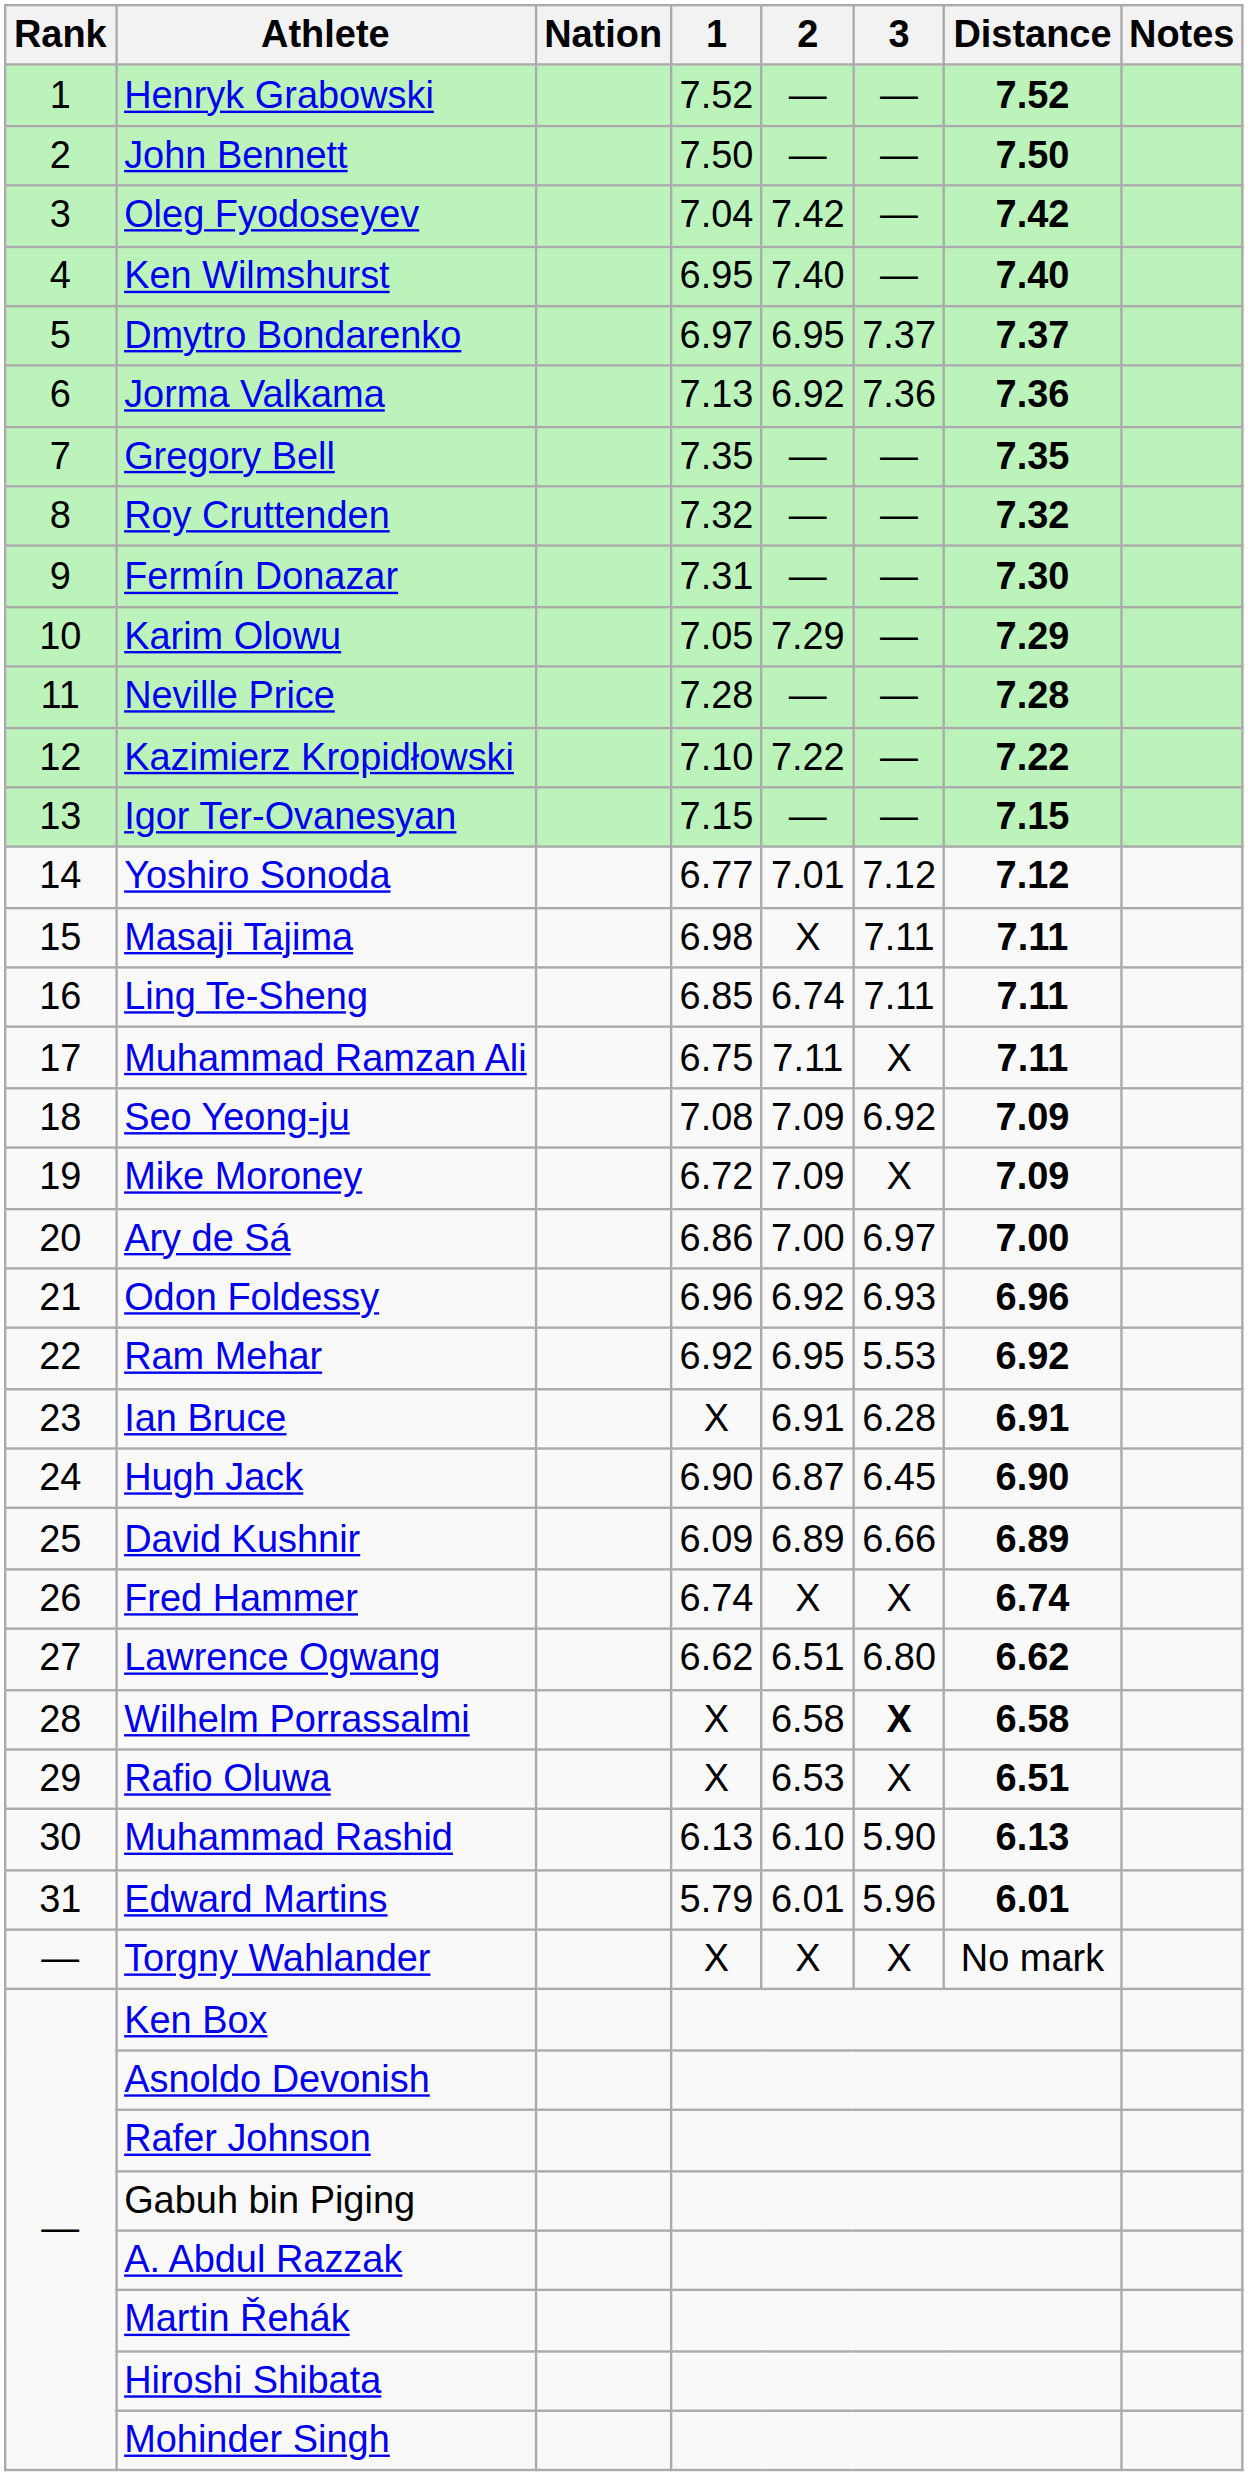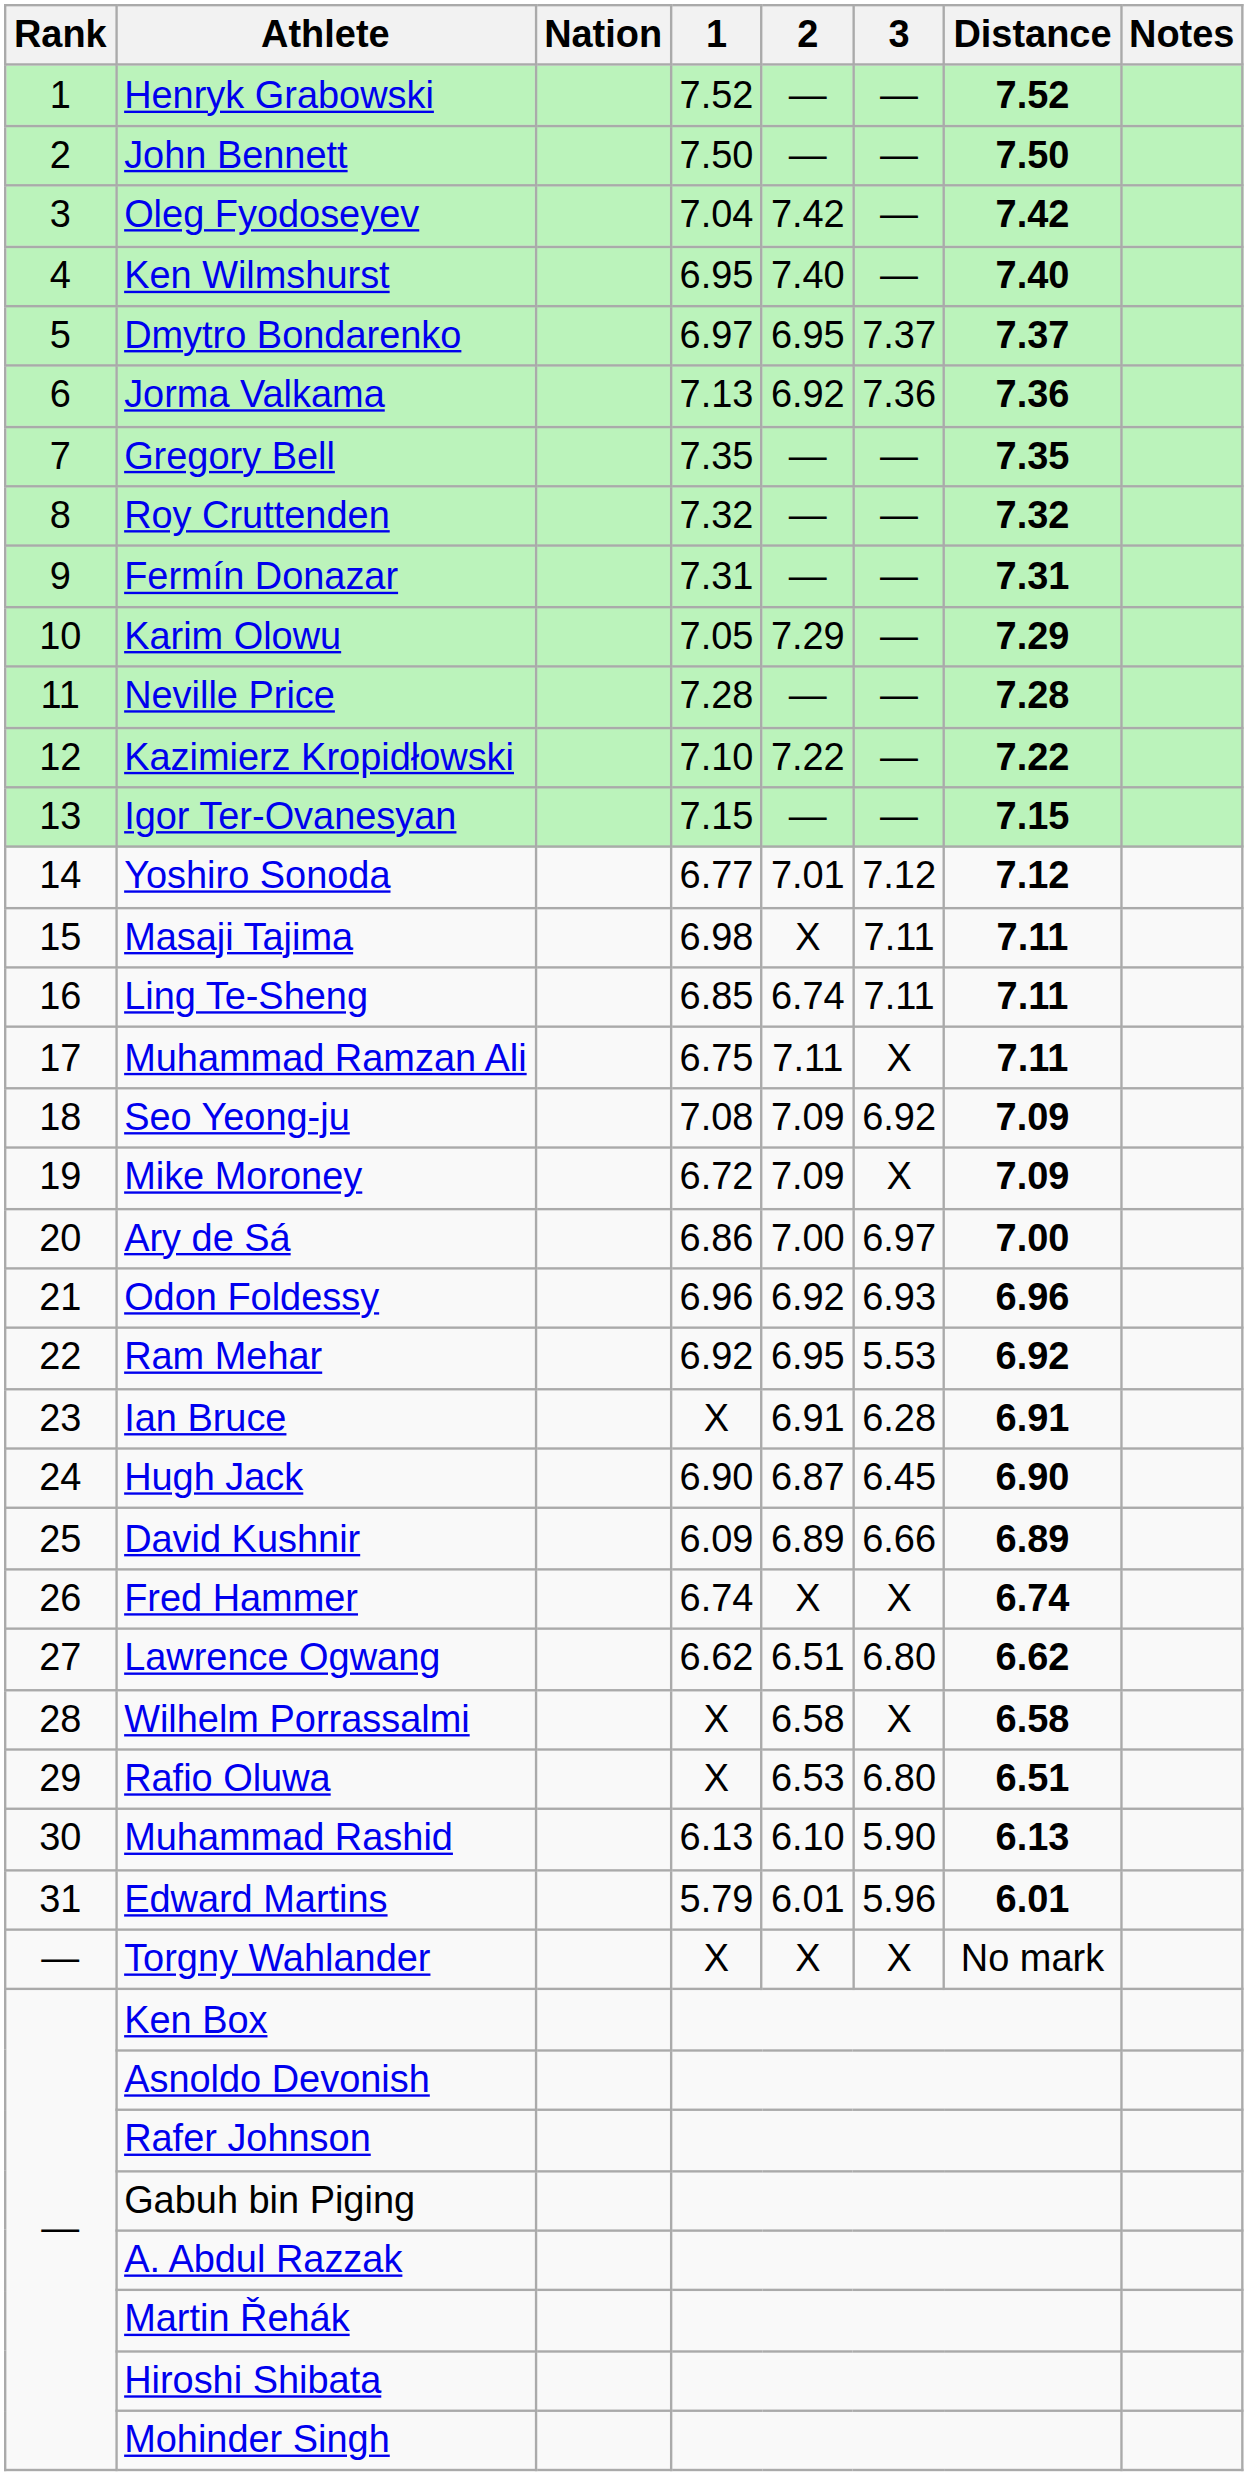 <table class="sortable wikitable" style="text-align:center">
 <tr>
 <th>Rank</th>
 <th>Athlete</th>
 <th>Nation</th>
 <th>1</th>
 <th>2</th>
 <th>3</th>
 <th>Distance</th>
 <th>Notes</th>
 </tr>
 <tr bgcolor=bbf3bb>
 <td>1</td>
 <td align=left><a href='#'>Henryk Grabowski</a></td>
 <td align=left></td>
 <td>7.52</td>
 <td data-sort-value=1.00>—</td>
 <td data-sort-value=1.00>—</td>
 <td><strong>7.52</strong></td>
 <td></td>
 </tr>
 <tr bgcolor=bbf3bb>
 <td>2</td>
 <td align=left><a href='#'>John Bennett</a></td>
 <td align=left></td>
 <td>7.50</td>
 <td data-sort-value=1.00>—</td>
 <td data-sort-value=1.00>—</td>
 <td><strong>7.50</strong></td>
 <td></td>
 </tr>
 <tr bgcolor=bbf3bb>
 <td>3</td>
 <td align=left><a href='#'>Oleg Fyodoseyev</a></td>
 <td align=left></td>
 <td>7.04</td>
 <td>7.42</td>
 <td data-sort-value=1.00>—</td>
 <td><strong>7.42</strong></td>
 <td></td>
 </tr>
 <tr bgcolor=bbf3bb>
 <td>4</td>
 <td align=left><a href='#'>Ken Wilmshurst</a></td>
 <td align=left></td>
 <td>6.95</td>
 <td>7.40</td>
 <td data-sort-value=1.00>—</td>
 <td><strong>7.40</strong></td>
 <td></td>
 </tr>
 <tr bgcolor=bbf3bb>
 <td>5</td>
 <td align=left><a href='#'>Dmytro Bondarenko</a></td>
 <td align=left></td>
 <td>6.97</td>
 <td>6.95</td>
 <td>7.37</td>
 <td><strong>7.37</strong></td>
 <td></td>
 </tr>
 <tr bgcolor=bbf3bb>
 <td>6</td>
 <td align=left><a href='#'>Jorma Valkama</a></td>
 <td align=left></td>
 <td>7.13</td>
 <td>6.92</td>
 <td>7.36</td>
 <td><strong>7.36</strong></td>
 <td></td>
 </tr>
 <tr bgcolor=bbf3bb>
 <td>7</td>
 <td align=left><a href='#'>Gregory Bell</a></td>
 <td align=left></td>
 <td>7.35</td>
 <td data-sort-value=1.00>—</td>
 <td data-sort-value=1.00>—</td>
 <td><strong>7.35</strong></td>
 <td></td>
 </tr>
 <tr bgcolor=bbf3bb>
 <td>8</td>
 <td align=left><a href='#'>Roy Cruttenden</a></td>
 <td align=left></td>
 <td>7.32</td>
 <td data-sort-value=1.00>—</td>
 <td data-sort-value=1.00>—</td>
 <td><strong>7.32</strong></td>
 <td></td>
 </tr>
 <tr bgcolor=bbf3bb>
 <td>9</td>
 <td align=left><a href='#'>Fermín Donazar</a></td>
 <td align=left></td>
 <td>7.31</td>
 <td data-sort-value=1.00>—</td>
 <td data-sort-value=1.00>—</td>
-<td><strong>7.30</strong></td>
+<td><strong>7.31</strong></td>
 <td></td>
 </tr>
 <tr bgcolor=bbf3bb>
 <td>10</td>
 <td align=left><a href='#'>Karim Olowu</a></td>
 <td align=left></td>
 <td>7.05</td>
 <td>7.29</td>
 <td data-sort-value=1.00>—</td>
 <td><strong>7.29</strong></td>
 <td></td>
 </tr>
 <tr bgcolor=bbf3bb>
 <td>11</td>
 <td align=left><a href='#'>Neville Price</a></td>
 <td align=left></td>
 <td>7.28</td>
 <td data-sort-value=1.00>—</td>
 <td data-sort-value=1.00>—</td>
 <td><strong>7.28</strong></td>
 <td></td>
 </tr>
 <tr bgcolor=bbf3bb>
 <td>12</td>
 <td align=left><a href='#'>Kazimierz Kropidłowski</a></td>
 <td align=left></td>
 <td>7.10</td>
 <td>7.22</td>
 <td data-sort-value=1.00>—</td>
 <td><strong>7.22</strong></td>
 <td></td>
 </tr>
 <tr bgcolor=bbf3bb>
 <td>13</td>
 <td align=left><a href='#'>Igor Ter-Ovanesyan</a></td>
 <td align=left></td>
 <td>7.15</td>
 <td data-sort-value=1.00>—</td>
 <td data-sort-value=1.00>—</td>
 <td><strong>7.15</strong></td>
 <td></td>
 </tr>
 <tr>
 <td>14</td>
 <td align=left><a href='#'>Yoshiro Sonoda</a></td>
 <td align=left></td>
 <td>6.77</td>
 <td>7.01</td>
 <td>7.12</td>
 <td><strong>7.12</strong></td>
 <td></td>
 </tr>
 <tr>
 <td>15</td>
 <td align=left><a href='#'>Masaji Tajima</a></td>
 <td align=left></td>
 <td>6.98</td>
 <td data-sort-value=1.00>X</td>
 <td>7.11</td>
 <td><strong>7.11</strong></td>
 <td></td>
 </tr>
 <tr>
 <td>16</td>
 <td align=left><a href='#'>Ling Te-Sheng</a></td>
 <td align=left></td>
 <td>6.85</td>
 <td>6.74</td>
 <td>7.11</td>
 <td><strong>7.11</strong></td>
 <td></td>
 </tr>
 <tr>
 <td>17</td>
 <td align=left><a href='#'>Muhammad Ramzan Ali</a></td>
 <td align=left></td>
 <td>6.75</td>
 <td>7.11</td>
 <td data-sort-value=1.00>X</td>
 <td><strong>7.11</strong></td>
 <td></td>
 </tr>
 <tr>
 <td>18</td>
 <td align=left><a href='#'>Seo Yeong-ju</a></td>
 <td align=left></td>
 <td>7.08</td>
 <td>7.09</td>
 <td>6.92</td>
 <td><strong>7.09</strong></td>
 <td></td>
 </tr>
 <tr>
 <td>19</td>
 <td align=left><a href='#'>Mike Moroney</a></td>
 <td align=left></td>
 <td>6.72</td>
 <td>7.09</td>
 <td data-sort-value=1.00>X</td>
 <td><strong>7.09</strong></td>
 <td></td>
 </tr>
 <tr>
 <td>20</td>
 <td align=left><a href='#'>Ary de Sá</a></td>
 <td align=left></td>
 <td>6.86</td>
 <td>7.00</td>
 <td>6.97</td>
 <td><strong>7.00</strong></td>
 <td></td>
 </tr>
 <tr>
 <td>21</td>
 <td align=left><a href='#'>Odon Foldessy</a></td>
 <td align=left></td>
 <td>6.96</td>
 <td>6.92</td>
 <td>6.93</td>
 <td><strong>6.96</strong></td>
 <td></td>
 </tr>
 <tr>
 <td>22</td>
 <td align=left><a href='#'>Ram Mehar</a></td>
 <td align=left></td>
 <td>6.92</td>
 <td>6.95</td>
 <td>5.53</td>
 <td><strong>6.92</strong></td>
 <td></td>
 </tr>
 <tr>
 <td>23</td>
 <td align=left><a href='#'>Ian Bruce</a></td>
 <td align=left></td>
 <td data-sort-value=1.00>X</td>
 <td>6.91</td>
 <td>6.28</td>
 <td><strong>6.91</strong></td>
 <td></td>
 </tr>
 <tr>
 <td>24</td>
 <td align=left><a href='#'>Hugh Jack</a></td>
 <td align=left></td>
 <td>6.90</td>
 <td>6.87</td>
 <td>6.45</td>
 <td><strong>6.90</strong></td>
 <td></td>
 </tr>
 <tr>
 <td>25</td>
 <td align=left><a href='#'>David Kushnir</a></td>
 <td align=left></td>
 <td>6.09</td>
 <td>6.89</td>
 <td>6.66</td>
 <td><strong>6.89</strong></td>
 <td></td>
 </tr>
 <tr>
 <td>26</td>
 <td align=left><a href='#'>Fred Hammer</a></td>
 <td align=left></td>
 <td>6.74</td>
 <td data-sort-value=1.00>X</td>
 <td data-sort-value=1.00>X</td>
 <td><strong>6.74</strong></td>
 <td></td>
 </tr>
 <tr>
 <td>27</td>
 <td align=left><a href='#'>Lawrence Ogwang</a></td>
 <td align=left></td>
 <td>6.62</td>
 <td>6.51</td>
 <td>6.80</td>
 <td><strong>6.62</strong></td>
 <td></td>
 </tr>
 <tr>
 <td>28</td>
 <td align=left><a href='#'>Wilhelm Porrassalmi</a></td>
 <td align=left></td>
 <td data-sort-value=1.00>X</td>
 <td>6.58</td>
-<td data-sort-value=1.00><strong>X</strong></td>
+<td data-sort-value=1.00>X</td>
 <td><strong>6.58</strong></td>
 <td></td>
 </tr>
 <tr>
 <td>29</td>
 <td align=left><a href='#'>Rafio Oluwa</a></td>
 <td align=left></td>
 <td data-sort-value=1.00>X</td>
 <td>6.53</td>
-<td data-sort-value=1.00>X</td>
+<td>6.80</td>
 <td><strong>6.51</strong></td>
 <td></td>
 </tr>
 <tr>
 <td>30</td>
 <td align=left><a href='#'>Muhammad Rashid</a></td>
 <td align=left></td>
 <td>6.13</td>
 <td>6.10</td>
 <td>5.90</td>
 <td><strong>6.13</strong></td>
 <td></td>
 </tr>
 <tr>
 <td>31</td>
 <td align=left><a href='#'>Edward Martins</a></td>
 <td align=left></td>
 <td>5.79</td>
 <td>6.01</td>
 <td>5.96</td>
 <td><strong>6.01</strong></td>
 <td></td>
 </tr>
 <tr>
 <td data-sort-value=32>—</td>
 <td align=left><a href='#'>Torgny Wahlander</a></td>
 <td align=left></td>
 <td data-sort-value=1.00>X</td>
 <td data-sort-value=1.00>X</td>
 <td data-sort-value=1.00>X</td>
 <td data-sort-value=1.00>No mark</td>
 <td></td>
 </tr>
 <tr>
 <td rowspan=8 data-sort-value=33>—</td>
 <td align=left><a href='#'>Ken Box</a></td>
 <td align=left></td>
 <td colspan=4 data-sort=value=0.00></td>
 <td></td>
 </tr>
 <tr>
 <td align=left><a href='#'>Asnoldo Devonish</a></td>
 <td align=left></td>
 <td colspan=4 data-sort=value=0.00></td>
 <td></td>
 </tr>
 <tr>
 <td align=left><a href='#'>Rafer Johnson</a></td>
 <td align=left></td>
 <td colspan=4 data-sort=value=0.00></td>
 <td></td>
 </tr>
 <tr>
 <td align=left>Gabuh bin Piging</td>
 <td align=left></td>
 <td colspan=4 data-sort=value=0.00></td>
 <td></td>
 </tr>
 <tr>
 <td align=left><a href='#'>A. Abdul Razzak</a></td>
 <td align=left></td>
 <td colspan=4 data-sort=value=0.00></td>
 <td></td>
 </tr>
 <tr>
 <td align=left><a href='#'>Martin Řehák</a></td>
 <td align=left></td>
 <td colspan=4 data-sort=value=0.00></td>
 <td></td>
 </tr>
 <tr>
 <td align=left><a href='#'>Hiroshi Shibata</a></td>
 <td align=left></td>
 <td colspan=4 data-sort=value=0.00></td>
 <td></td>
 </tr>
 <tr>
 <td align=left><a href='#'>Mohinder Singh</a></td>
 <td align=left></td>
 <td colspan=4 data-sort=value=0.00></td>
 <td></td>
 </tr>
 </table>
